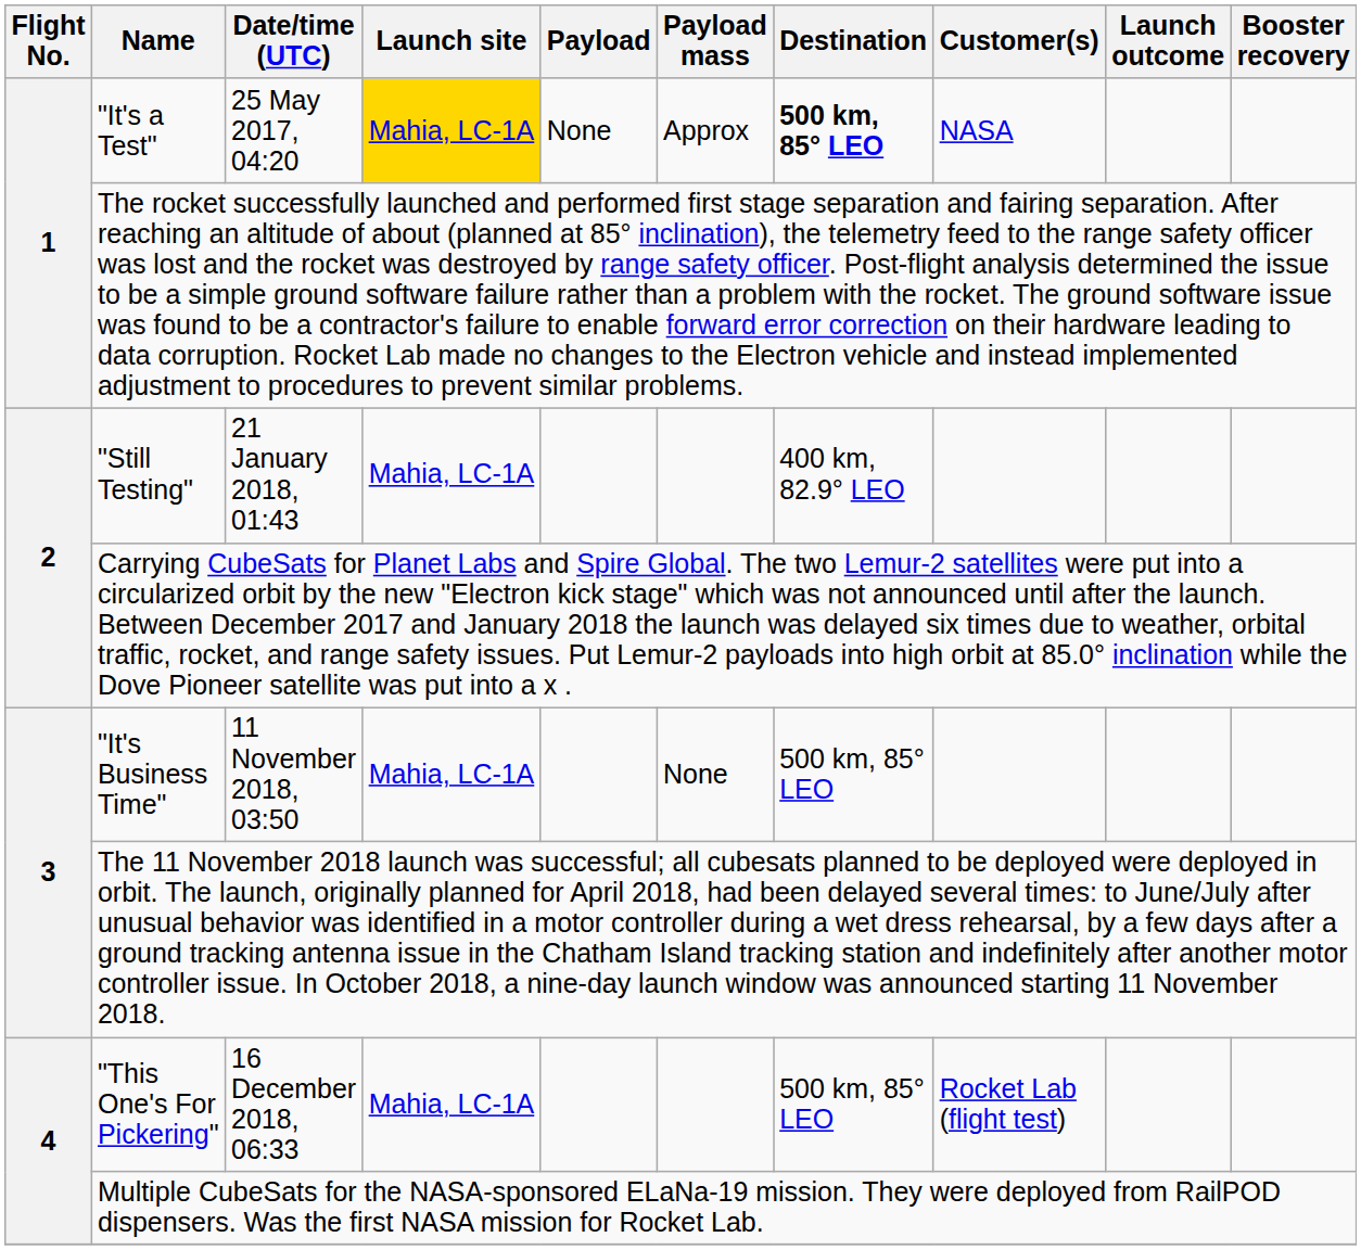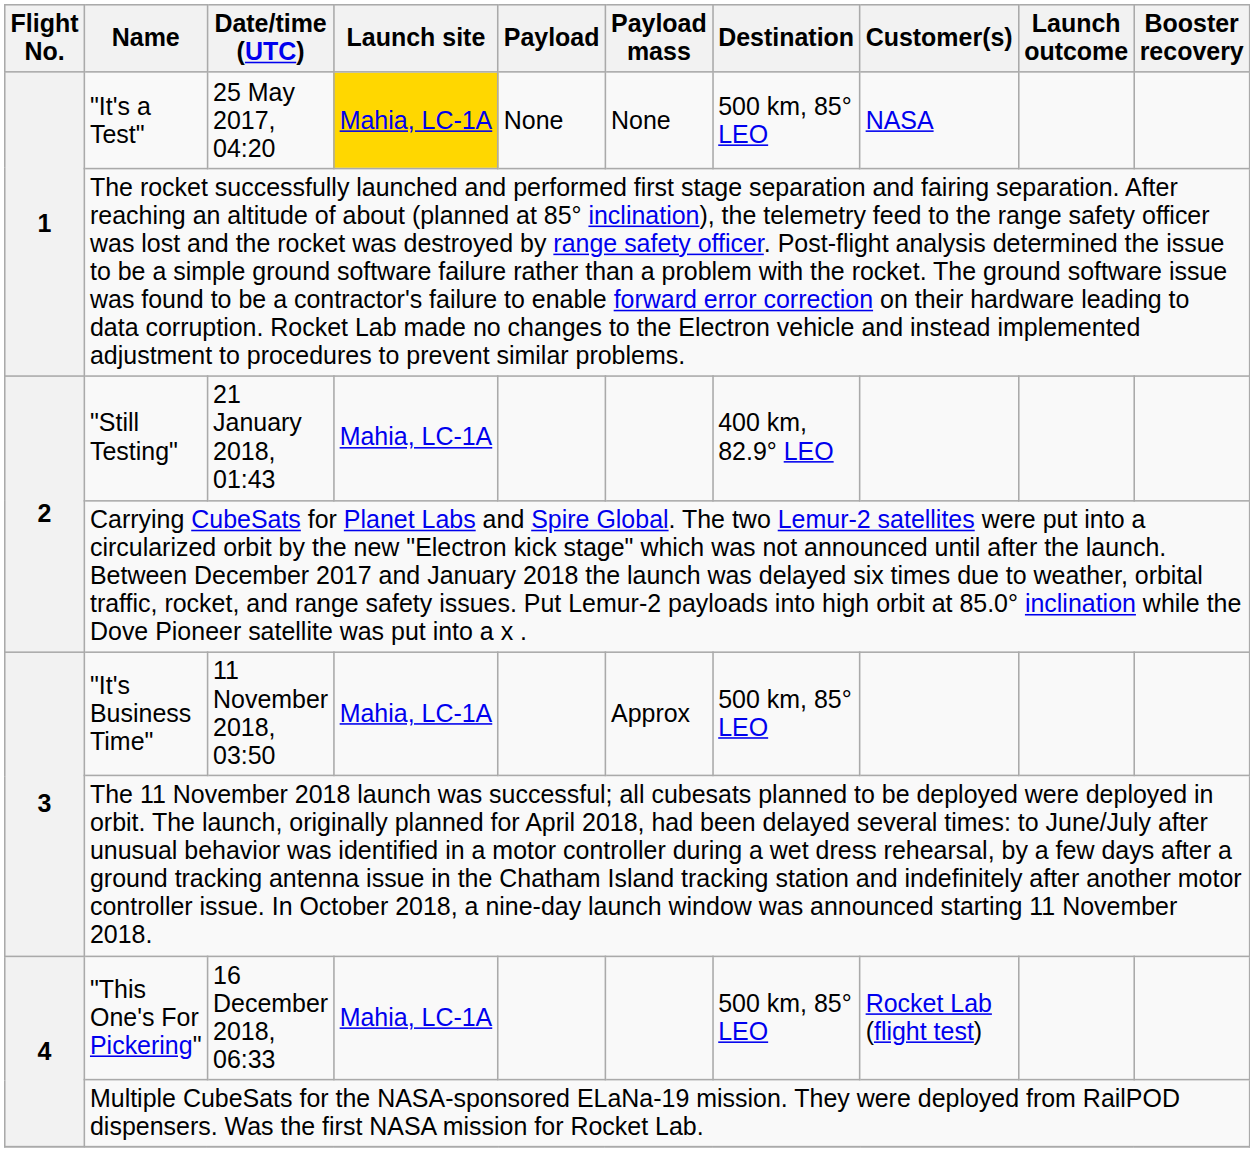 <table class="wikitable" style="width: 100%">
 <tr>
 <th>Flight No.</th>
 <th>Name</th>
 <th>Date/time<br>(<a href='#'>UTC</a>)</th>
 <th>Launch site</th>
 <th>Payload</th>
 <th>Payload mass</th>
 <th>Destination</th>
 <th>Customer(s)</th>
 <th>Launch outcome</th>
 <th>Booster recovery</th>
 </tr>
 <tr>
 <th rowspan=2>1</th>
 <td>"It's a Test"</td>
 <td>25 May 2017, 04:20</td>
 <td style="background: gold;"><a href='#'>Mahia, LC-1A</a></td>
 <td>None</td>
-<td>Approx </td>
-<td><strong>500 km, 85° <a href='#'>LEO</a></strong></td>
+<td>None</td>
+<td>500 km, 85° <a href='#'>LEO</a></td>
 <td><a href='#'>NASA</a></td>
 <td></td>
 <td></td>
 </tr>
 <tr>
 <td colspan="9">The rocket successfully launched and performed first stage separation and fairing separation. After reaching an altitude of about  (planned  at 85° <a href='#'>inclination</a>), the telemetry feed to the range safety officer was lost and the rocket was destroyed by <a href='#'>range safety officer</a>. Post-flight analysis determined the issue to be a simple ground software failure rather than a problem with the rocket. The ground software issue was found to be a contractor's failure to enable <a href='#'>forward error correction</a> on their hardware leading to data corruption. Rocket Lab made no changes to the Electron vehicle and instead implemented adjustment to procedures to prevent similar problems.</td>
 </tr>
 <tr>
 <th rowspan=2>2</th>
 <td>"Still Testing"</td>
 <td>21 January 2018, 01:43</td>
 <td><a href='#'>Mahia, LC-1A</a></td>
 <td></td>
 <td></td>
 <td>400 km, 82.9° <a href='#'>LEO</a></td>
 <td></td>
 <td></td>
 <td></td>
 </tr>
 <tr>
 <td colspan="9">Carrying <a href='#'>CubeSats</a> for <a href='#'>Planet Labs</a> and <a href='#'>Spire Global</a>. The two <a href='#'>Lemur-2 satellites</a> were put into a circularized orbit by the new "Electron kick stage" which was not announced until after the launch. Between December 2017 and January 2018 the launch was delayed six times due to weather, orbital traffic, rocket, and range safety issues. Put Lemur-2 payloads into  high orbit at 85.0° <a href='#'>inclination</a> while the Dove Pioneer satellite was put into a  x .</td>
 </tr>
 <tr>
 <th rowspan=2>3</th>
 <td>"It's Business Time"</td>
 <td>11 November 2018, 03:50</td>
 <td nowrap><a href='#'>Mahia, LC-1A</a></td>
 <td></td>
-<td>None</td>
+<td>Approx </td>
 <td>500 km, 85° <a href='#'>LEO</a></td>
 <td></td>
 <td></td>
 <td></td>
 </tr>
 <tr>
 <td colspan="9">The 11 November 2018 launch was successful; all cubesats planned to be deployed were deployed in orbit. The launch, originally planned for April 2018, had been delayed several times: to June/July after unusual behavior was identified in a motor controller during a wet dress rehearsal, by a few days after a ground tracking antenna issue in the Chatham Island tracking station and indefinitely after another motor controller issue. In October 2018, a nine-day launch window was announced starting 11 November 2018.</td>
 </tr>
 <tr>
 <th rowspan=2>4</th>
 <td>"This One's For <a href='#'>Pickering</a>"</td>
 <td>16 December 2018, 06:33</td>
 <td><a href='#'>Mahia, LC-1A</a></td>
 <td></td>
 <td></td>
 <td>500 km, 85° <a href='#'>LEO</a></td>
 <td><a href='#'>Rocket Lab</a> (<a href='#'>flight test</a>)</td>
 <td></td>
 <td></td>
 </tr>
 <tr>
 <td colspan="9">Multiple CubeSats for the NASA-sponsored ELaNa-19 mission. They were deployed from RailPOD dispensers. Was the first NASA mission for Rocket Lab.</td>
 </tr>
 <tr>
 </tr>
 </table>
